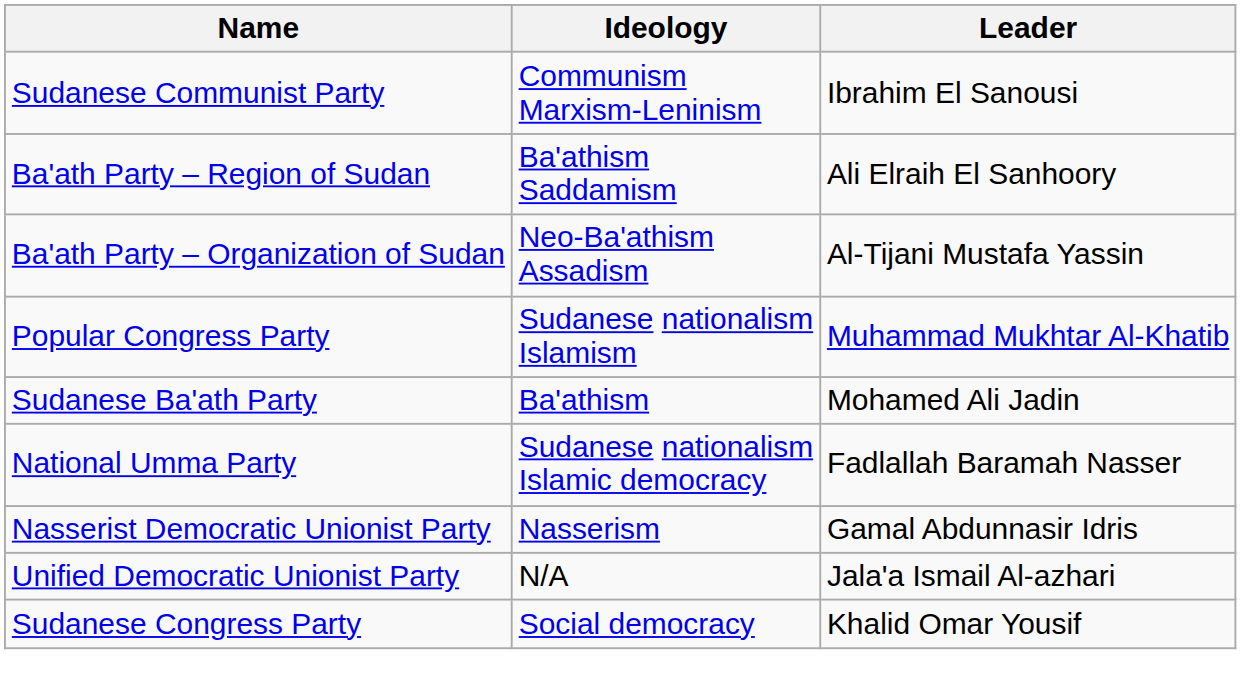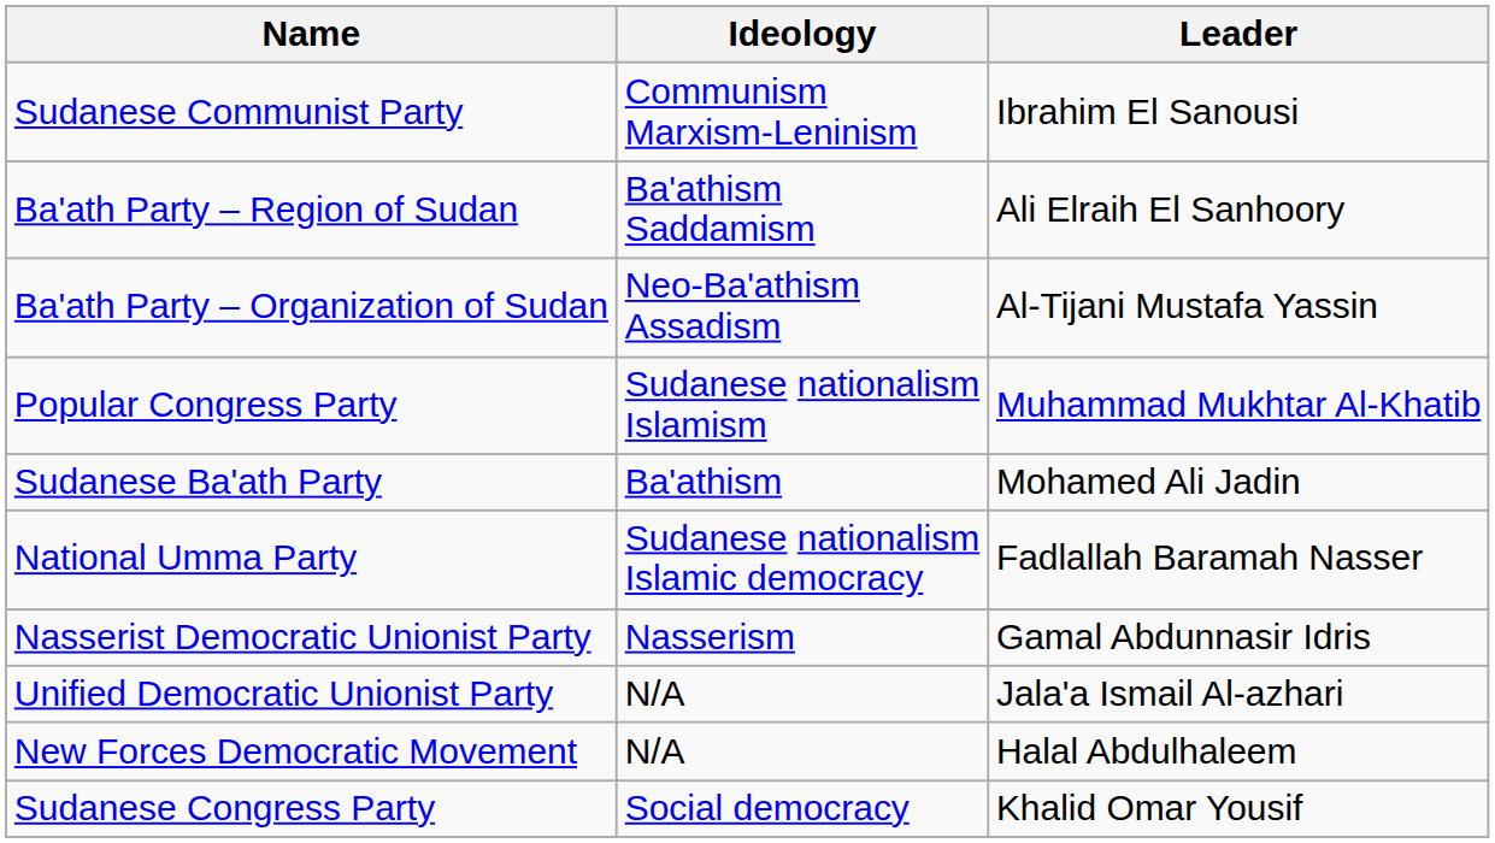 <table class="wikitable">
 <tr>
 <th>Name</th>
 <th>Ideology</th>
 <th>Leader</th>
 </tr>
 <tr>
 <td><a href='#'>Sudanese Communist Party</a></td>
 <td><a href='#'>Communism</a><br><a href='#'>Marxism-Leninism</a></td>
 <td>Ibrahim El Sanousi</td>
 </tr>
 <tr>
 <td><a href='#'>Ba'ath Party – Region of Sudan</a></td>
 <td><a href='#'>Ba'athism</a><br><a href='#'>Saddamism</a></td>
 <td>Ali Elraih El Sanhoory</td>
 </tr>
 <tr>
 <td><a href='#'>Ba'ath Party – Organization of Sudan</a></td>
 <td><a href='#'>Neo-Ba'athism</a><br><a href='#'>Assadism</a></td>
 <td>Al-Tijani Mustafa Yassin</td>
 </tr>
 <tr>
 <td><a href='#'>Popular Congress Party</a></td>
 <td><a href='#'>Sudanese</a> <a href='#'>nationalism</a><br><a href='#'>Islamism</a></td>
 <td><a href='#'>Muhammad Mukhtar Al-Khatib</a></td>
 </tr>
 <tr>
 <td><a href='#'>Sudanese Ba'ath Party</a></td>
 <td><a href='#'>Ba'athism</a></td>
 <td>Mohamed Ali Jadin</td>
 </tr>
 <tr>
 <td><a href='#'>National Umma Party</a></td>
 <td><a href='#'>Sudanese</a> <a href='#'>nationalism</a><br><a href='#'>Islamic democracy</a></td>
 <td>Fadlallah Baramah Nasser</td>
 </tr>
 <tr>
 <td><a href='#'>Nasserist Democratic Unionist Party</a></td>
 <td><a href='#'>Nasserism</a></td>
 <td>Gamal Abdunnasir Idris</td>
 </tr>
 <tr>
 <td><a href='#'>Unified Democratic Unionist Party</a></td>
 <td>N/A</td>
 <td>Jala'a Ismail Al-azhari</td>
 </tr>
 <tr>
+<td><a href='#'>New Forces Democratic Movement</a></td>
+<td>N/A</td>
+<td>Halal Abdulhaleem</td>
+</tr>
+<tr>
 <td><a href='#'>Sudanese Congress Party</a></td>
 <td><a href='#'>Social democracy</a></td>
 <td>Khalid Omar Yousif</td>
 </tr>
 </table>
